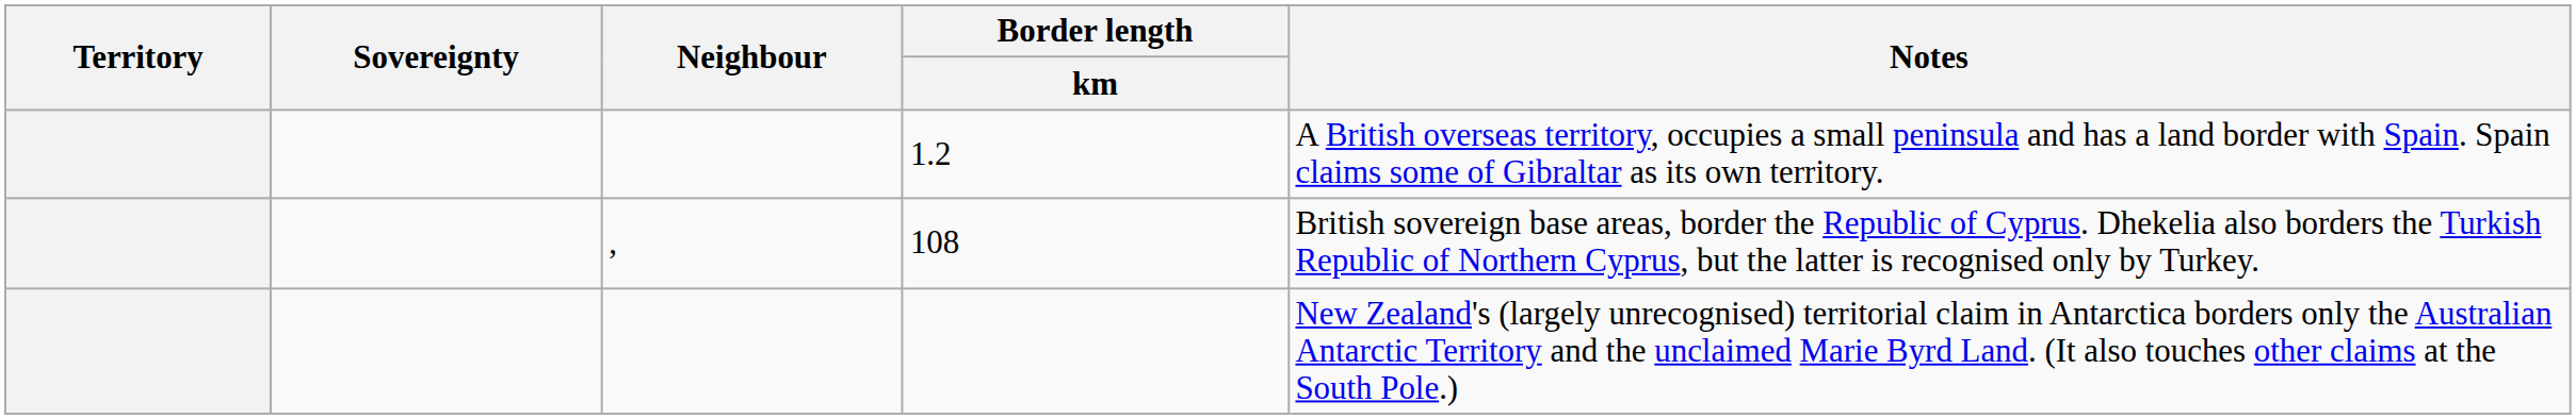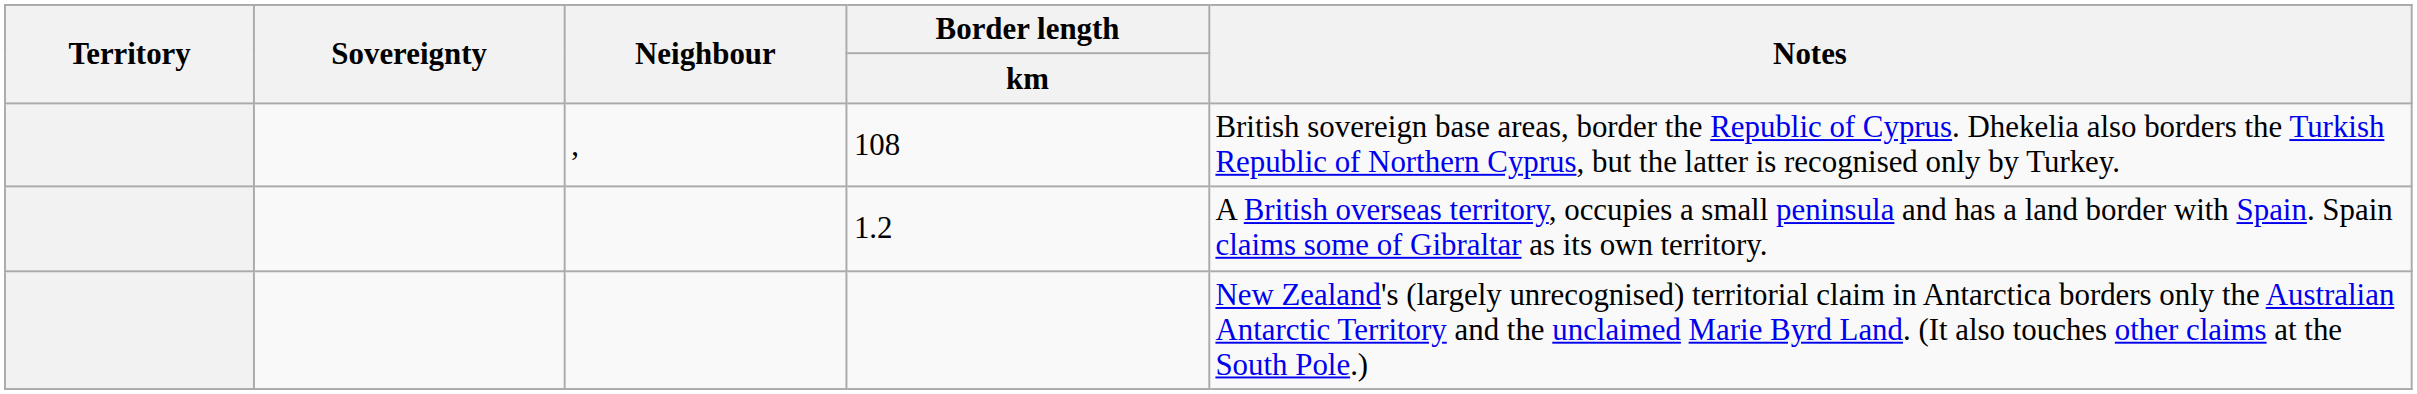 <table class="wikitable sortable plainrowheaders">
 <tr>
 <th rowspan="2" scope="col">Territory</th>
 <th rowspan="2" scope="col">Sovereignty</th>
 <th rowspan="2" scope="col">Neighbour</th>
 <th>Border length</th>
 <th rowspan="2" scope="col" class="unsortable" style="width: 50%">Notes</th>
 </tr>
 <tr>
 <th>km</th>
 </tr>
 <tr>
 <th scope="row"></th>
 <td></td>
-<td></td>
-<td>1.2</td>
-<td>A <a href='#'>British overseas territory</a>, occupies a small <a href='#'>peninsula</a> and has a  land border with <a href='#'>Spain</a>. Spain <a href='#'>claims some of Gibraltar</a> as its own territory.</td>
+<td>, </td>
+<td>108</td>
+<td>British sovereign base areas, border the <a href='#'>Republic of Cyprus</a>. Dhekelia also borders the <a href='#'>Turkish Republic of Northern Cyprus</a>, but the latter is recognised only by Turkey.</td>
 </tr>
 <tr>
 <th scope="row"></th>
 <td></td>
-<td>, </td>
-<td>108</td>
-<td>British sovereign base areas, border the <a href='#'>Republic of Cyprus</a>. Dhekelia also borders the <a href='#'>Turkish Republic of Northern Cyprus</a>, but the latter is recognised only by Turkey.</td>
+<td></td>
+<td>1.2</td>
+<td>A <a href='#'>British overseas territory</a>, occupies a small <a href='#'>peninsula</a> and has a  land border with <a href='#'>Spain</a>. Spain <a href='#'>claims some of Gibraltar</a> as its own territory.</td>
 </tr>
 <tr>
 <th scope="row"></th>
 <td></td>
 <td></td>
 <td></td>
 <td><a href='#'>New Zealand</a>'s (largely unrecognised) territorial claim in Antarctica borders only the <a href='#'>Australian Antarctic Territory</a> and the <a href='#'>unclaimed</a> <a href='#'>Marie Byrd Land</a>. (It also touches <a href='#'>other claims</a> at the <a href='#'>South Pole</a>.)</td>
 </tr>
 </table>
